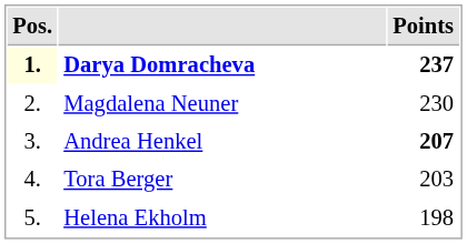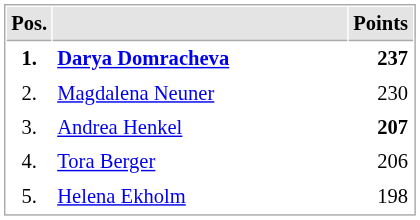 <table cellspacing="1" cellpadding="3" style="border:1px solid #AAAAAA;font-size:90%">
 <tr bgcolor="#E4E4E4">
 <th style="border-bottom:1px solid #AAAAAA" width=10>Pos.</th>
 <th style="border-bottom:1px solid #AAAAAA" width=200></th>
 <th style="border-bottom:1px solid #AAAAAA" width=20>Points</th>
 </tr>
 <tr>
-<td align="center" style="background: lightyellow;"><strong>1.</strong></td>
+<td align="center"><strong>1.</strong></td>
 <td> <strong><a href='#'>Darya Domracheva</a></strong></td>
 <td align="right"><strong>237</strong></td>
 </tr>
 <tr>
 <td align="center">2.</td>
 <td> <a href='#'>Magdalena Neuner</a></td>
 <td align="right">230</td>
 </tr>
 <tr>
 <td align="center">3.</td>
 <td> <a href='#'>Andrea Henkel</a></td>
 <td align="right"><strong>207</strong></td>
 </tr>
 <tr>
 <td align="center">4.</td>
 <td> <a href='#'>Tora Berger</a></td>
-<td align="right">203</td>
+<td align="right">206</td>
 </tr>
 <tr>
 <td align="center">5.</td>
 <td> <a href='#'>Helena Ekholm</a></td>
 <td align="right">198</td>
 </tr>
 </table>
